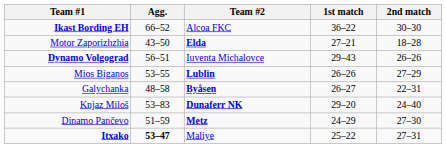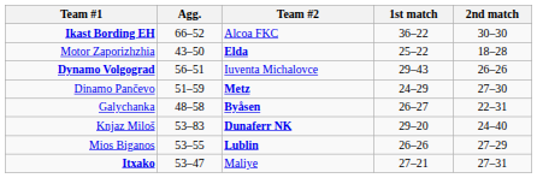 <table class=wikitable style="text-align:center">
 <tr>
 <th width=200>Team #1</th>
 <th width=80>Agg.</th>
 <th width=200>Team #2</th>
 <th width=100>1st match</th>
 <th width=100>2nd match</th>
 </tr>
 <tr>
 <td align=right><strong><a href='#'>Ikast Bording EH</a></strong> </td>
 <td>66–52</td>
 <td align=left> <a href='#'>Alcoa FKC</a></td>
 <td align=center>36–22</td>
 <td align=center>30–30</td>
 </tr>
 <tr>
 <td align=right><a href='#'>Motor Zaporizhzhia</a> </td>
 <td>43–50</td>
 <td align=left> <strong><a href='#'>Elda</a></strong></td>
-<td align=center>27–21</td>
+<td align=center>25–22</td>
 <td align=center>18–28</td>
 </tr>
 <tr>
 <td align=right><strong><a href='#'>Dynamo Volgograd</a></strong> </td>
 <td>56–51</td>
 <td align=left> <a href='#'>Iuventa Michalovce</a></td>
 <td align=center>29–43</td>
 <td align=center>26–26</td>
 </tr>
 <tr>
-<td align=right><a href='#'>Mios Biganos</a> </td>
-<td>53–55</td>
-<td align=left> <strong><a href='#'>Lublin</a></strong></td>
-<td align=center>26–26</td>
-<td align=center>27–29</td>
+<td align=right><a href='#'>Dinamo Pančevo</a> </td>
+<td>51–59</td>
+<td align=left> <strong><a href='#'>Metz</a></strong></td>
+<td align=center>24–29</td>
+<td align=center>27–30</td>
 </tr>
 <tr>
 <td align=right><a href='#'>Galychanka</a> </td>
 <td>48–58</td>
 <td align=left> <strong><a href='#'>Byåsen</a></strong></td>
 <td align=center>26–27</td>
 <td align=center>22–31</td>
 </tr>
 <tr>
 <td align=right><a href='#'>Knjaz Miloš</a> </td>
 <td>53–83</td>
 <td align=left> <strong><a href='#'>Dunaferr NK</a></strong></td>
 <td align=center>29–20</td>
 <td align=center>24–40</td>
 </tr>
 <tr>
-<td align=right><a href='#'>Dinamo Pančevo</a> </td>
-<td>51–59</td>
-<td align=left> <strong><a href='#'>Metz</a></strong></td>
-<td align=center>24–29</td>
-<td align=center>27–30</td>
+<td align=right><a href='#'>Mios Biganos</a> </td>
+<td>53–55</td>
+<td align=left> <strong><a href='#'>Lublin</a></strong></td>
+<td align=center>26–26</td>
+<td align=center>27–29</td>
 </tr>
 <tr>
 <td align=right><strong><a href='#'>Itxako</a></strong> </td>
-<td><strong>53–47</strong></td>
+<td>53–47</td>
 <td align=left> <a href='#'>Maliye</a></td>
-<td align=center>25–22</td>
+<td align=center>27–21</td>
 <td align=center>27–31</td>
 </tr>
 </table>
